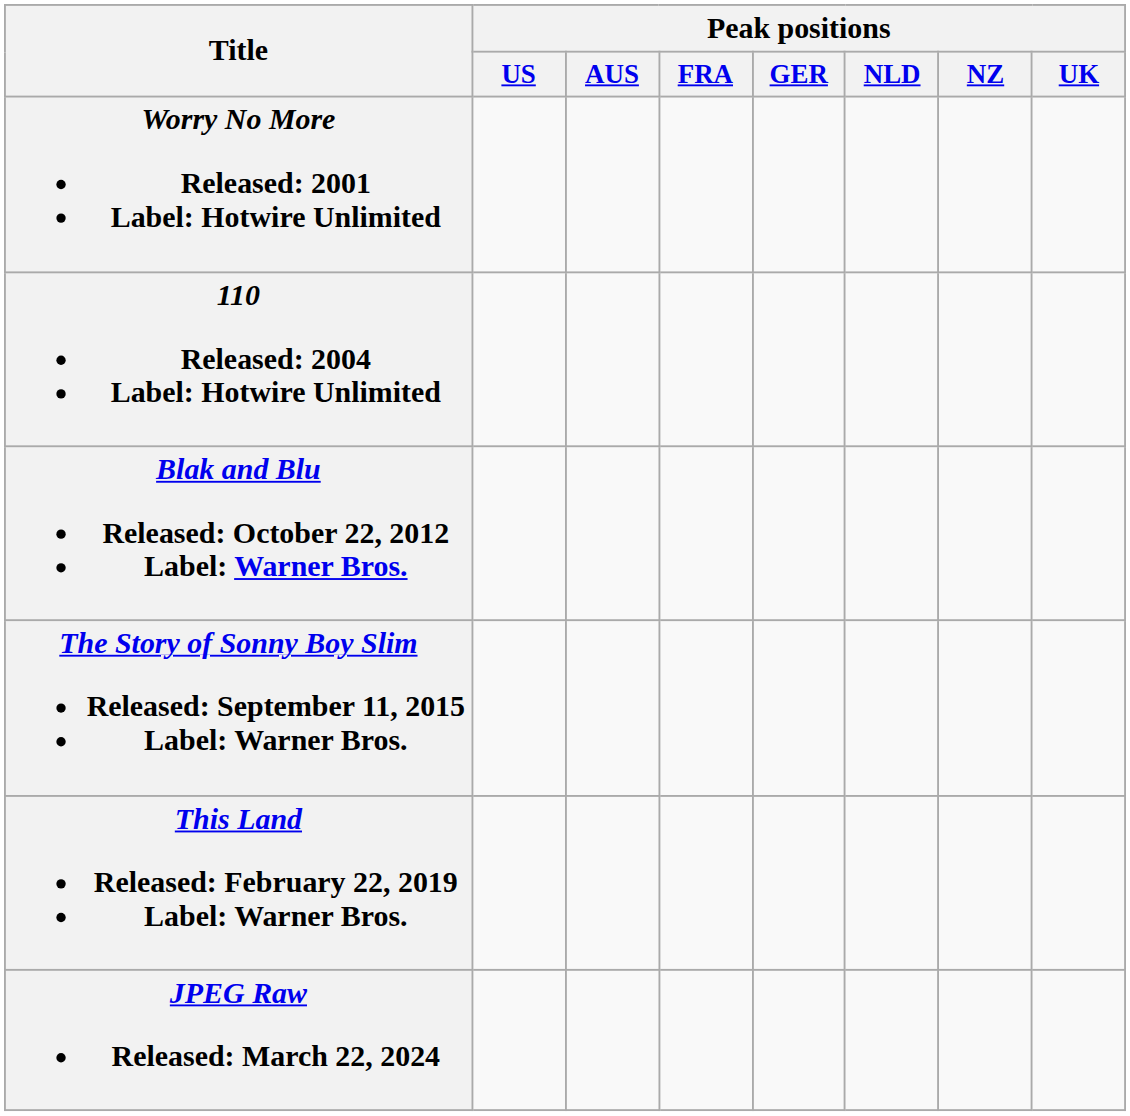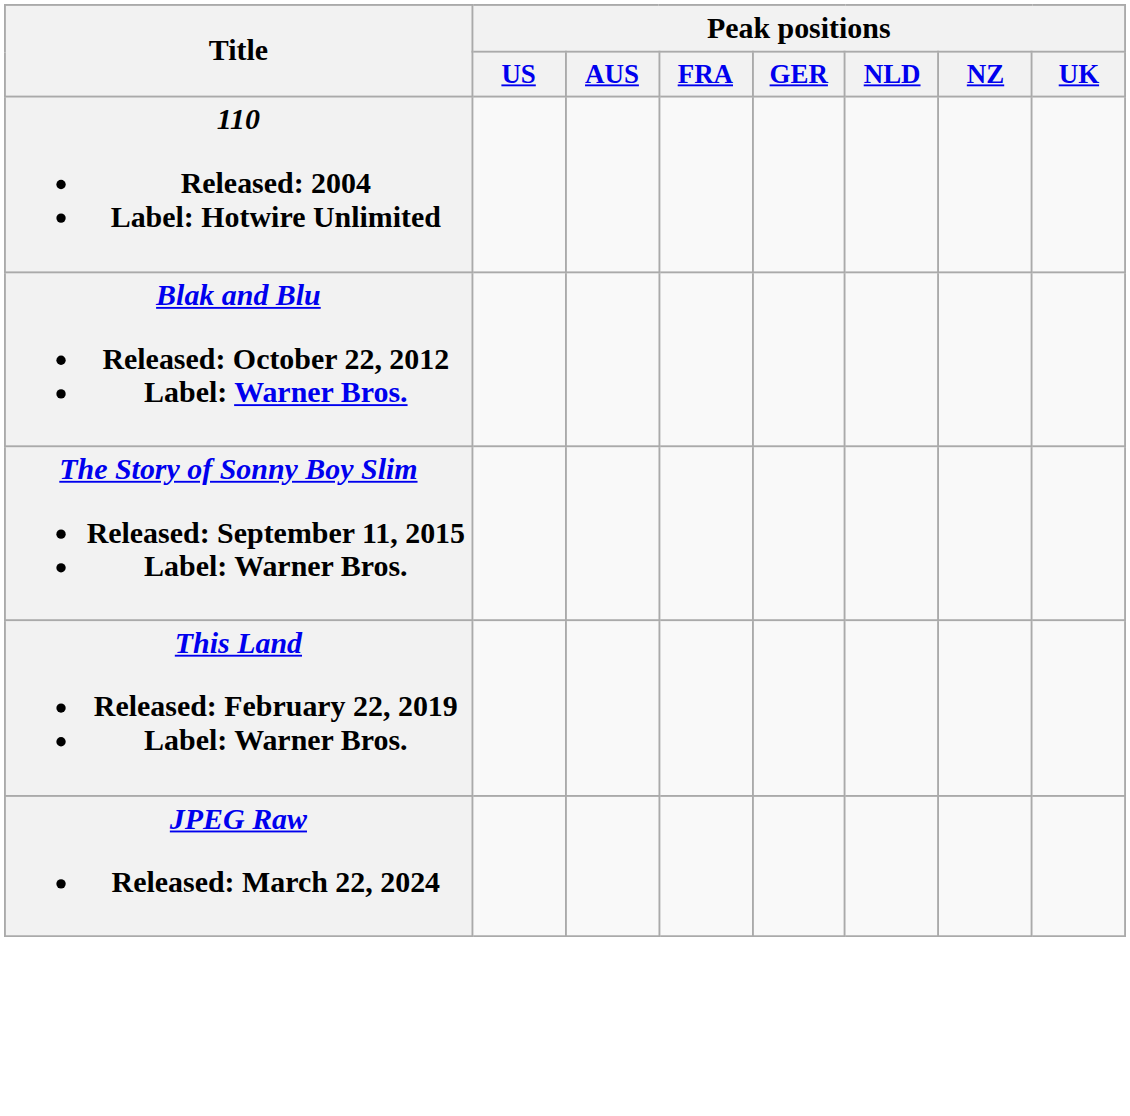 <table class="wikitable plainrowheaders">
 <tr>
 <th scope="col" rowspan="2">Title</th>
 <th scope="col" colspan="7">Peak positions</th>
 </tr>
 <tr>
 <th scope="col" style="width:3em;font-size:90%;"><a href='#'>US</a><br></th>
 <th scope="col" style="width:3em;font-size:90%;"><a href='#'>AUS</a><br></th>
 <th scope="col" style="width:3em;font-size:90%;"><a href='#'>FRA</a><br></th>
 <th scope="col" style="width:3em;font-size:90%;"><a href='#'>GER</a><br></th>
 <th scope="col" style="width:3em;font-size:90%;"><a href='#'>NLD</a><br></th>
 <th scope="col" style="width:3em;font-size:90%;"><a href='#'>NZ</a><br></th>
 <th scope="col" style="width:3em;font-size:90%;"><a href='#'>UK</a><br></th>
-</tr>
-<tr>
-<th scope="row"><em>Worry No More</em><br><ul><li>Released: 2001</li><li>Label: Hotwire Unlimited</li></ul></th>
-<td></td>
-<td></td>
-<td></td>
-<td></td>
-<td></td>
-<td></td>
-<td></td>
 </tr>
 <tr>
 <th scope="row"><em>110</em><br><ul><li>Released: 2004</li><li>Label: Hotwire Unlimited</li></ul></th>
 <td></td>
 <td></td>
 <td></td>
 <td></td>
 <td></td>
 <td></td>
 <td></td>
 </tr>
 <tr>
 <th scope="row"><em><a href='#'>Blak and Blu</a></em><br><ul><li>Released: October 22, 2012</li><li>Label: <a href='#'>Warner Bros.</a></li></ul></th>
 <td></td>
 <td></td>
 <td></td>
 <td></td>
 <td></td>
 <td></td>
 <td></td>
 </tr>
 <tr>
 <th scope="row"><em><a href='#'>The Story of Sonny Boy Slim</a></em><br><ul><li>Released: September 11, 2015</li><li>Label: Warner Bros.</li></ul></th>
 <td></td>
 <td></td>
 <td></td>
 <td></td>
 <td></td>
 <td></td>
 <td></td>
 </tr>
 <tr>
 <th scope="row"><em><a href='#'>This Land</a></em><br><ul><li>Released: February 22, 2019</li><li>Label: Warner Bros.</li></ul></th>
 <td></td>
 <td></td>
 <td></td>
 <td></td>
 <td></td>
 <td></td>
 <td></td>
 </tr>
 <tr>
 <th scope="row"><em><a href='#'>JPEG Raw</a></em><br><ul><li>Released: March 22, 2024</li></ul></th>
 <td></td>
 <td></td>
 <td></td>
 <td></td>
 <td></td>
 <td></td>
 <td></td>
 </tr>
 </table>
